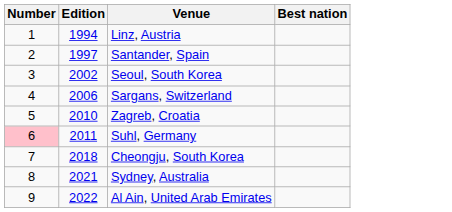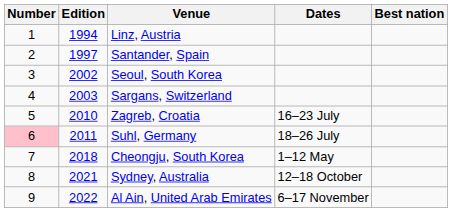 <table class="wikitable">
 <tr>
 <th>Number</th>
 <th>Edition</th>
 <th>Venue</th>
+<th>Dates</th>
 <th>Best nation</th>
 </tr>
 <tr>
 <td align="center">1</td>
 <td align="center"><a href='#'>1994</a></td>
 <td> <a href='#'>Linz</a>, <a href='#'>Austria</a></td>
 <td></td>
+<td></td>
 </tr>
 <tr>
 <td align="center">2</td>
 <td align="center"><a href='#'>1997</a></td>
 <td> <a href='#'>Santander</a>, <a href='#'>Spain</a></td>
+<td></td>
 <td></td>
 </tr>
 <tr>
 <td align="center">3</td>
 <td align="center"><a href='#'>2002</a></td>
 <td> <a href='#'>Seoul</a>, <a href='#'>South Korea</a></td>
 <td></td>
+<td></td>
 </tr>
 <tr>
 <td align="center">4</td>
-<td align="center"><a href='#'>2006</a></td>
+<td align="center"><a href='#'>2003</a></td>
 <td> <a href='#'>Sargans</a>, <a href='#'>Switzerland</a></td>
+<td></td>
 <td></td>
 </tr>
 <tr>
 <td align="center">5</td>
 <td align="center"><a href='#'>2010</a></td>
 <td> <a href='#'>Zagreb</a>, <a href='#'>Croatia</a></td>
+<td>16–23 July</td>
 <td></td>
 </tr>
 <tr>
 <td align="center" style="background: pink;">6</td>
 <td align="center"><a href='#'>2011</a></td>
 <td> <a href='#'>Suhl</a>, <a href='#'>Germany</a></td>
+<td>18–26 July</td>
 <td></td>
 </tr>
 <tr>
 <td align="center">7</td>
 <td align="center"><a href='#'>2018</a></td>
 <td> <a href='#'>Cheongju</a>, <a href='#'>South Korea</a></td>
+<td>1–12 May</td>
 <td></td>
 </tr>
 <tr>
 <td align="center">8</td>
 <td align="center"><a href='#'>2021</a></td>
 <td> <a href='#'>Sydney</a>, <a href='#'>Australia</a></td>
+<td>12–18 October</td>
 <td></td>
 </tr>
 <tr>
 <td align=center>9</td>
 <td align=center><a href='#'>2022</a></td>
 <td> <a href='#'>Al Ain</a>, <a href='#'>United Arab Emirates</a></td>
+<td>6–17 November</td>
 <td></td>
 </tr>
 </table>
